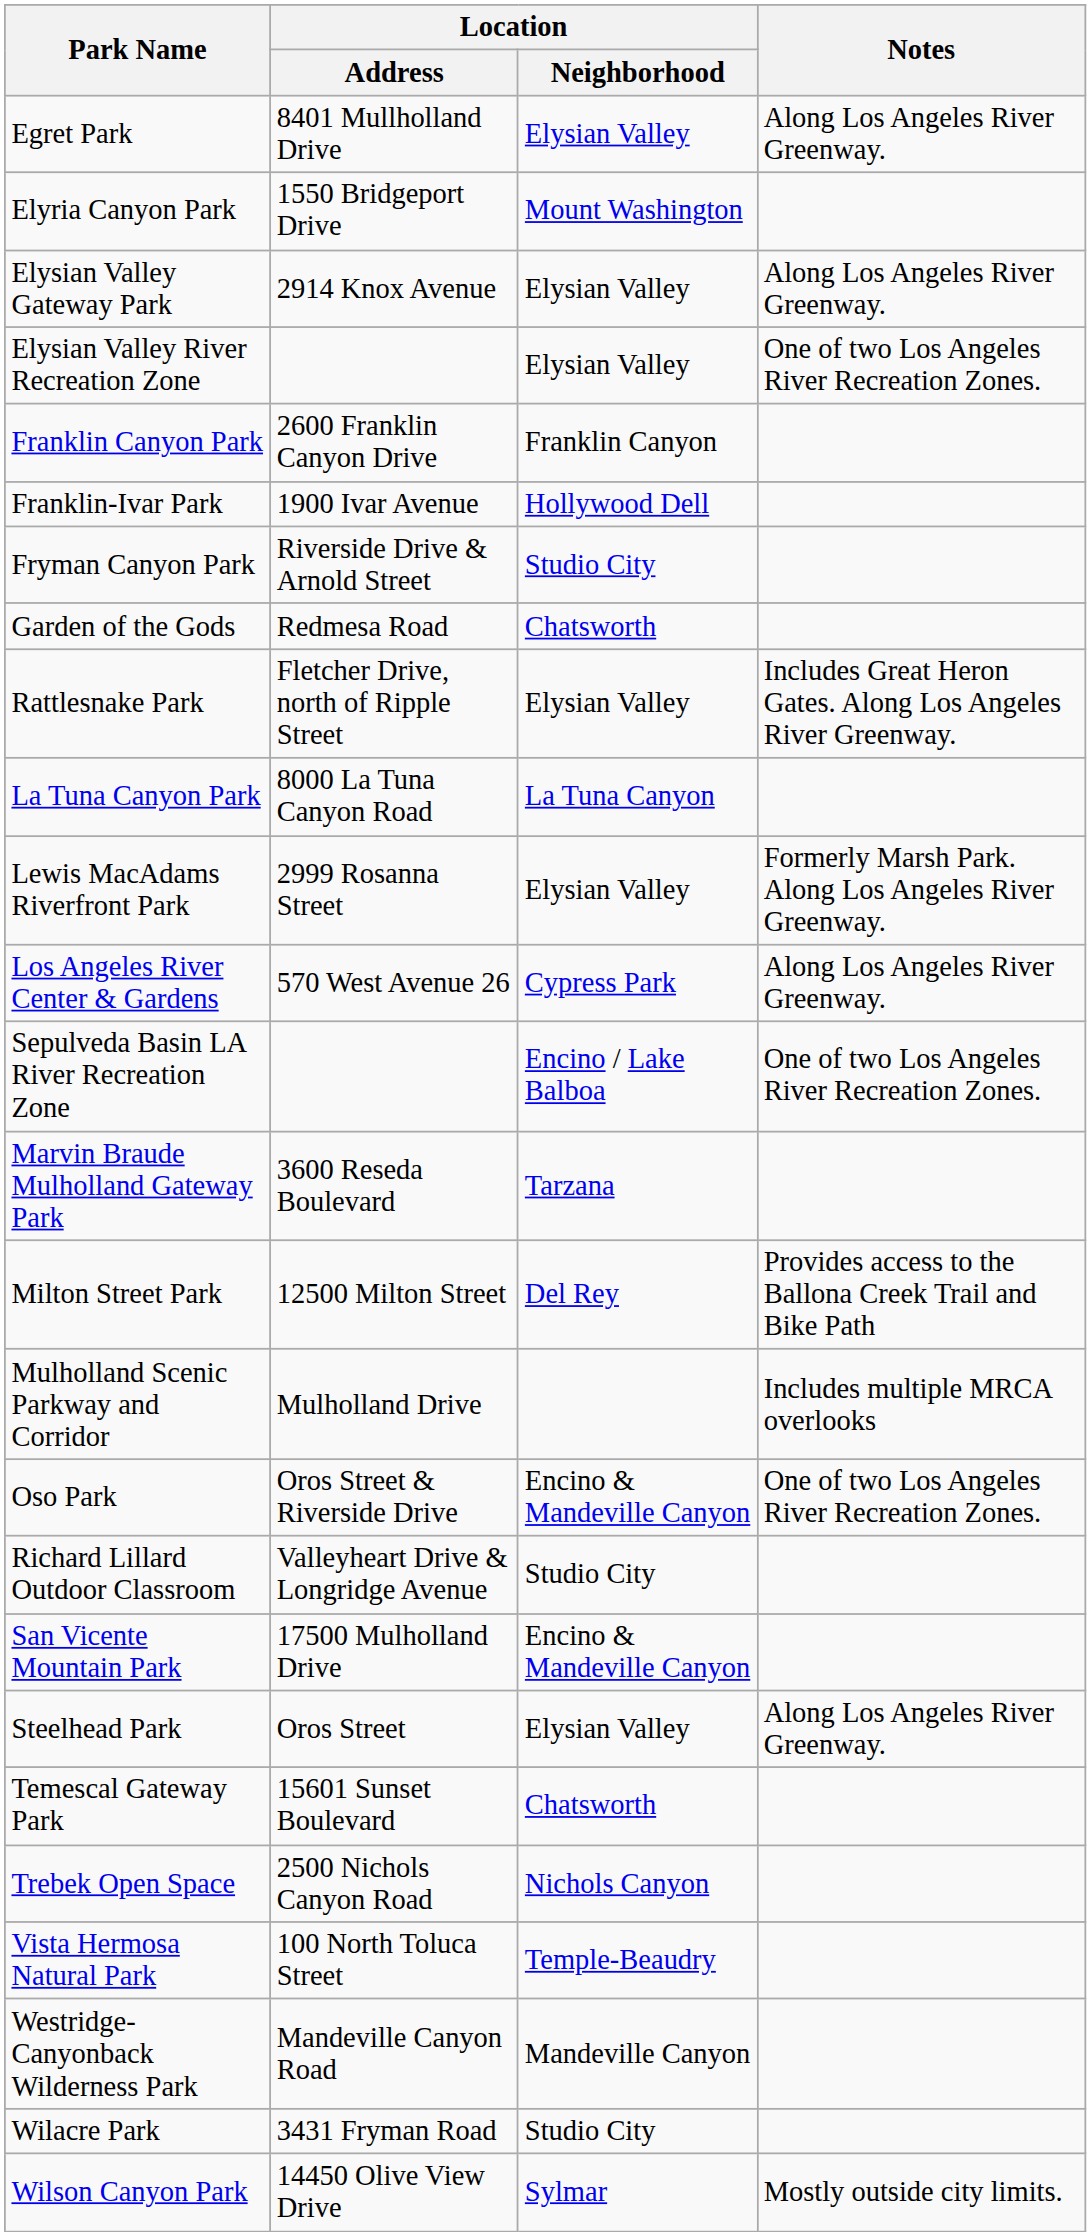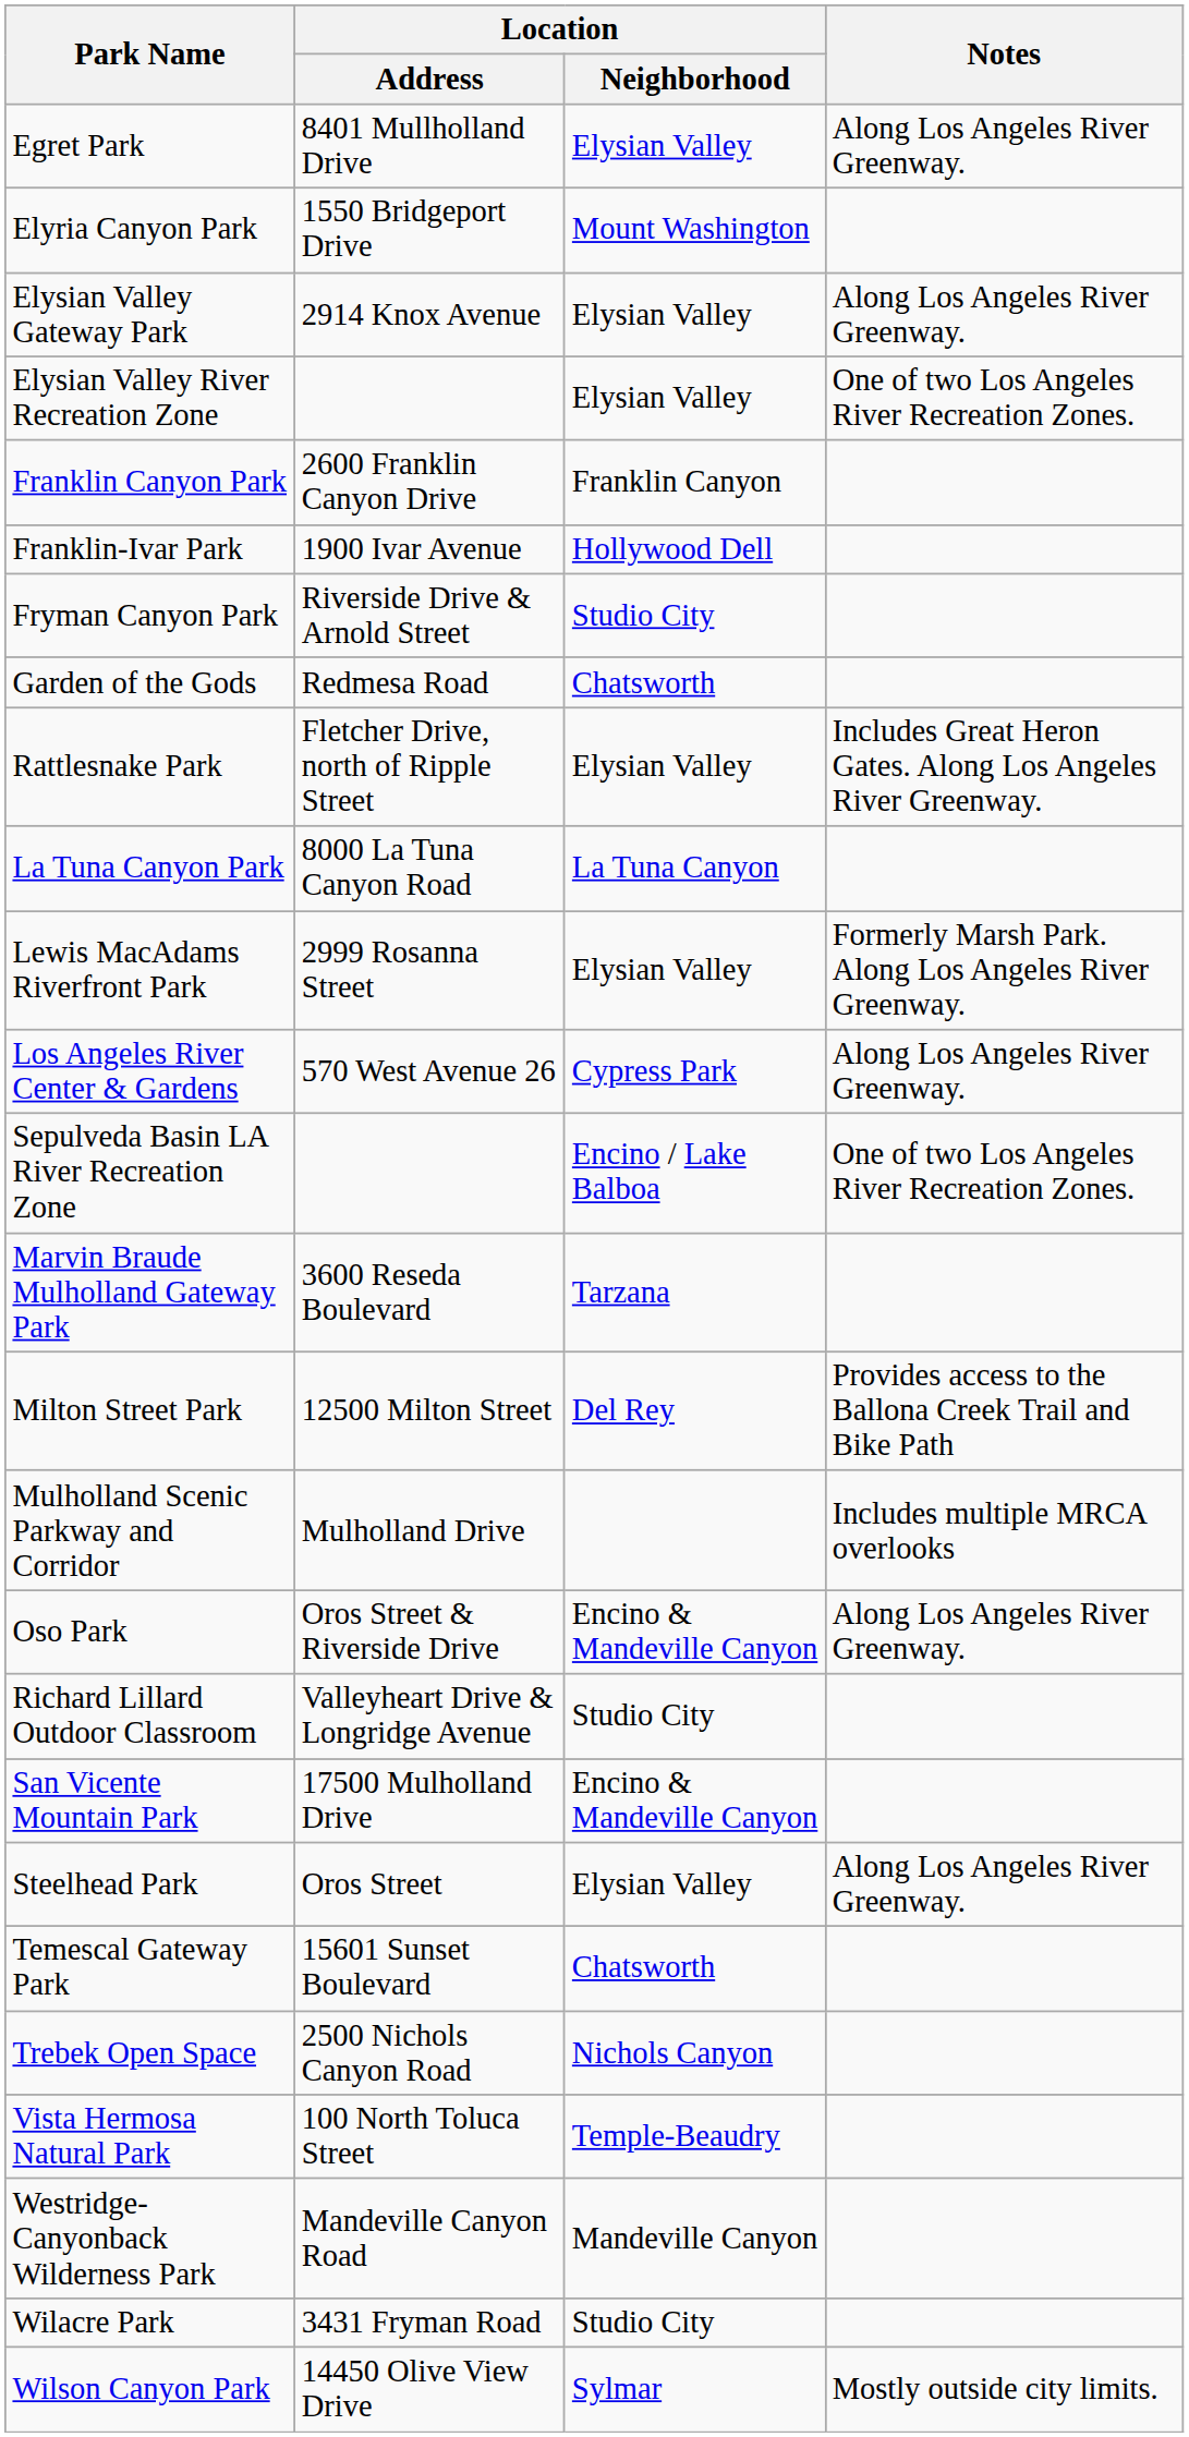 <table class="wikitable">
 <tr>
 <th rowspan="2">Park Name</th>
 <th colspan="2">Location</th>
 <th rowspan="2">Notes</th>
 </tr>
 <tr>
 <th>Address</th>
 <th>Neighborhood</th>
 </tr>
 <tr>
 <td>Egret Park</td>
 <td>8401 Mullholland Drive</td>
 <td><a href='#'>Elysian Valley</a></td>
 <td>Along Los Angeles River Greenway.</td>
 </tr>
 <tr>
 <td>Elyria Canyon Park</td>
 <td>1550 Bridgeport Drive</td>
 <td><a href='#'>Mount Washington</a></td>
 <td></td>
 </tr>
 <tr>
 <td>Elysian Valley Gateway Park</td>
 <td>2914 Knox Avenue</td>
 <td>Elysian Valley</td>
 <td>Along Los Angeles River Greenway.</td>
 </tr>
 <tr>
 <td>Elysian Valley River Recreation Zone</td>
 <td></td>
 <td>Elysian Valley</td>
 <td>One of two Los Angeles River Recreation Zones.</td>
 </tr>
 <tr>
 <td><a href='#'>Franklin Canyon Park</a></td>
 <td>2600 Franklin Canyon Drive</td>
 <td>Franklin Canyon</td>
 <td></td>
 </tr>
 <tr>
 <td>Franklin-Ivar Park</td>
 <td>1900 Ivar Avenue</td>
 <td><a href='#'>Hollywood Dell</a></td>
 <td></td>
 </tr>
 <tr>
 <td>Fryman Canyon Park</td>
 <td>Riverside Drive & Arnold Street</td>
 <td><a href='#'>Studio City</a></td>
 <td></td>
 </tr>
 <tr>
 <td>Garden of the Gods</td>
 <td>Redmesa Road</td>
 <td><a href='#'>Chatsworth</a></td>
 <td></td>
 </tr>
 <tr>
 <td>Rattlesnake Park</td>
 <td>Fletcher Drive, north of Ripple Street</td>
 <td>Elysian Valley</td>
 <td>Includes Great Heron Gates. Along Los Angeles River Greenway.</td>
 </tr>
 <tr>
 <td><a href='#'>La Tuna Canyon Park</a></td>
 <td>8000 La Tuna Canyon Road</td>
 <td><a href='#'>La Tuna Canyon</a></td>
 <td></td>
 </tr>
 <tr>
 <td>Lewis MacAdams Riverfront Park</td>
 <td>2999 Rosanna Street</td>
 <td>Elysian Valley</td>
 <td>Formerly Marsh Park. Along Los Angeles River Greenway.</td>
 </tr>
 <tr>
 <td><a href='#'>Los Angeles River Center & Gardens</a></td>
 <td>570 West Avenue 26</td>
 <td><a href='#'>Cypress Park</a></td>
 <td>Along Los Angeles River Greenway.</td>
 </tr>
 <tr>
 <td>Sepulveda Basin LA River Recreation Zone</td>
 <td></td>
 <td><a href='#'>Encino</a> / <a href='#'>Lake Balboa</a></td>
 <td>One of two Los Angeles River Recreation Zones.</td>
 </tr>
 <tr>
 <td><a href='#'>Marvin Braude Mulholland Gateway Park</a></td>
 <td>3600 Reseda Boulevard</td>
 <td><a href='#'>Tarzana</a></td>
 <td></td>
 </tr>
 <tr>
 <td>Milton Street Park</td>
 <td>12500 Milton Street</td>
 <td><a href='#'>Del Rey</a></td>
 <td>Provides access to the Ballona Creek Trail and Bike Path</td>
 </tr>
 <tr>
 <td>Mulholland Scenic Parkway and Corridor</td>
 <td>Mulholland Drive</td>
 <td></td>
 <td>Includes multiple MRCA overlooks</td>
 </tr>
 <tr>
 <td>Oso Park</td>
 <td>Oros Street & Riverside Drive</td>
 <td>Encino & <a href='#'>Mandeville Canyon</a></td>
-<td>One of two Los Angeles River Recreation Zones.</td>
+<td>Along Los Angeles River Greenway.</td>
 </tr>
 <tr>
 <td>Richard Lillard Outdoor Classroom</td>
 <td>Valleyheart Drive & Longridge Avenue</td>
 <td>Studio City</td>
 <td></td>
 </tr>
 <tr>
 <td><a href='#'>San Vicente Mountain Park</a></td>
 <td>17500 Mulholland Drive</td>
 <td>Encino & <a href='#'>Mandeville Canyon</a></td>
 <td></td>
 </tr>
 <tr>
 <td>Steelhead Park</td>
 <td>Oros Street</td>
 <td>Elysian Valley</td>
 <td>Along Los Angeles River Greenway.</td>
 </tr>
 <tr>
 <td>Temescal Gateway Park</td>
 <td>15601 Sunset Boulevard</td>
 <td><a href='#'>Chatsworth</a></td>
 <td></td>
 </tr>
 <tr>
 <td><a href='#'>Trebek Open Space</a></td>
 <td>2500 Nichols Canyon Road</td>
 <td><a href='#'>Nichols Canyon</a></td>
 <td></td>
 </tr>
 <tr>
 <td><a href='#'>Vista Hermosa Natural Park</a></td>
 <td>100 North Toluca Street</td>
 <td><a href='#'>Temple-Beaudry</a></td>
 <td></td>
 </tr>
 <tr>
 <td>Westridge-Canyonback Wilderness Park</td>
 <td>Mandeville Canyon Road</td>
 <td>Mandeville Canyon</td>
 <td></td>
 </tr>
 <tr>
 <td>Wilacre Park</td>
 <td>3431 Fryman Road</td>
 <td>Studio City</td>
 <td></td>
 </tr>
 <tr>
 <td><a href='#'>Wilson Canyon Park</a></td>
 <td>14450 Olive View Drive</td>
 <td><a href='#'>Sylmar</a></td>
 <td>Mostly outside city limits.</td>
 </tr>
 </table>
